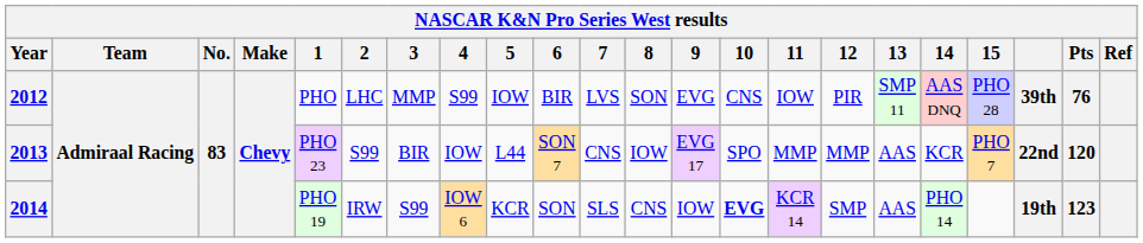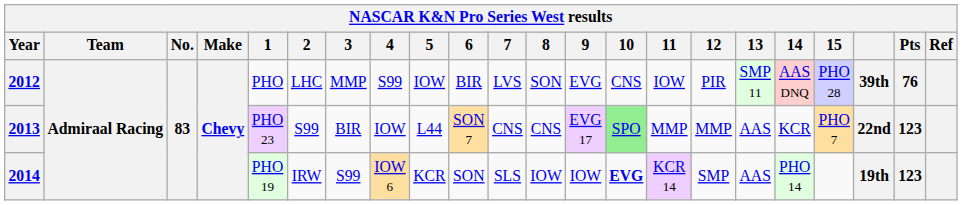 <table class="wikitable" style="text-align:center; font-size:75%">
 <tr>
 <th colspan=23><a href='#'>NASCAR K&N Pro Series West</a> results</th>
 </tr>
 <tr>
 <th>Year</th>
 <th>Team</th>
 <th>No.</th>
 <th>Make</th>
 <th>1</th>
 <th>2</th>
 <th>3</th>
 <th>4</th>
 <th>5</th>
 <th>6</th>
 <th>7</th>
 <th>8</th>
 <th>9</th>
 <th>10</th>
 <th>11</th>
 <th>12</th>
 <th>13</th>
 <th>14</th>
 <th>15</th>
 <th></th>
 <th>Pts</th>
 <th>Ref</th>
 </tr>
 <tr>
 <th><a href='#'>2012</a></th>
 <th rowspan=3>Admiraal Racing</th>
 <th rowspan=3>83</th>
 <th rowspan=3><a href='#'>Chevy</a></th>
 <td><a href='#'>PHO</a></td>
 <td><a href='#'>LHC</a></td>
 <td><a href='#'>MMP</a></td>
 <td><a href='#'>S99</a></td>
 <td><a href='#'>IOW</a></td>
 <td><a href='#'>BIR</a></td>
 <td><a href='#'>LVS</a></td>
 <td><a href='#'>SON</a></td>
 <td><a href='#'>EVG</a></td>
 <td><a href='#'>CNS</a></td>
 <td><a href='#'>IOW</a></td>
 <td><a href='#'>PIR</a></td>
 <td style="background:#DFFFDF;"><a href='#'>SMP</a><br><small>11</small></td>
 <td style="background:#FFCFCF;"><a href='#'>AAS</a><br><small>DNQ</small></td>
 <td style="background:#CFCFFF;"><a href='#'>PHO</a><br><small>28</small></td>
 <th>39th</th>
 <th>76</th>
 <th></th>
 </tr>
 <tr>
 <th><a href='#'>2013</a></th>
 <td style="background:#EFCFFF;"><a href='#'>PHO</a><br><small>23</small></td>
 <td><a href='#'>S99</a></td>
 <td><a href='#'>BIR</a></td>
 <td><a href='#'>IOW</a></td>
 <td><a href='#'>L44</a></td>
 <td style="background:#FFDF9F;"><a href='#'>SON</a><br><small>7</small></td>
 <td><a href='#'>CNS</a></td>
-<td><a href='#'>IOW</a></td>
+<td><a href='#'>CNS</a></td>
 <td style="background:#EFCFFF;"><a href='#'>EVG</a><br><small>17</small></td>
-<td><a href='#'>SPO</a></td>
+<td style="background: lightgreen;"><a href='#'>SPO</a></td>
 <td><a href='#'>MMP</a></td>
 <td><a href='#'>MMP</a></td>
 <td><a href='#'>AAS</a></td>
 <td><a href='#'>KCR</a></td>
 <td style="background:#FFDF9F;"><a href='#'>PHO</a><br><small>7</small></td>
 <th>22nd</th>
-<th>120</th>
+<th>123</th>
 <th></th>
 </tr>
 <tr>
 <th><a href='#'>2014</a></th>
 <td style="background:#DFFFDF;"><a href='#'>PHO</a><br><small>19</small></td>
 <td><a href='#'>IRW</a></td>
 <td><a href='#'>S99</a></td>
 <td style="background:#FFDF9F;"><a href='#'>IOW</a><br><small>6</small></td>
 <td><a href='#'>KCR</a></td>
 <td><a href='#'>SON</a></td>
 <td><a href='#'>SLS</a></td>
-<td><a href='#'>CNS</a></td>
+<td><a href='#'>IOW</a></td>
 <td><a href='#'>IOW</a></td>
 <td><strong><a href='#'>EVG</a></strong></td>
 <td style="background:#EFCFFF;"><a href='#'>KCR</a><br><small>14</small></td>
 <td><a href='#'>SMP</a></td>
 <td><a href='#'>AAS</a></td>
 <td style="background:#DFFFDF;"><a href='#'>PHO</a><br><small>14</small></td>
 <td></td>
 <th>19th</th>
 <th>123</th>
 <th></th>
 </tr>
 </table>
